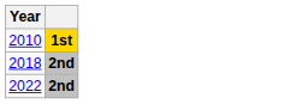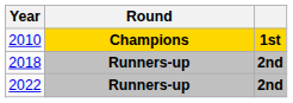 <table class="wikitable" style="text-align: center; font-size:90%">
 <tr>
 <th>Year</th>
+<th style="width:200px">Round</th>
 <th></th>
 </tr>
 <tr>
 <td><a href='#'>2010</a></td>
+<td bgcolor=Gold><strong>Champions</strong></td>
 <td bgcolor=Gold><strong>1st</strong></td>
 </tr>
 <tr>
 <td><a href='#'>2018</a></td>
+<td bgcolor=Silver><strong>Runners-up</strong></td>
 <td bgcolor=Silver><strong>2nd</strong></td>
 </tr>
 <tr>
 <td><a href='#'>2022</a></td>
+<td bgcolor=Silver><strong>Runners-up</strong></td>
 <td bgcolor=Silver><strong>2nd</strong></td>
 </tr>
 </table>
